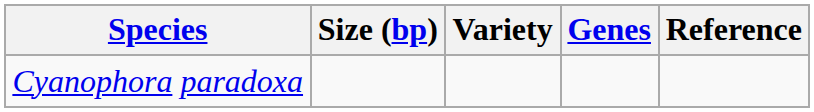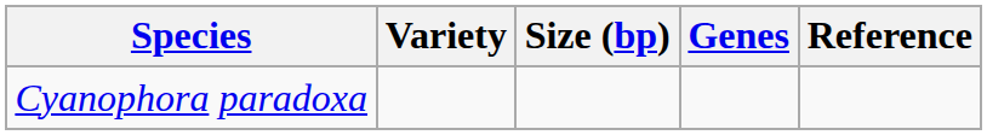 <table class="wikitable sortable">
 <tr>
 <th><a href='#'>Species</a></th>
+<th>Variety</th>
 <th>Size (<a href='#'>bp</a>)</th>
-<th>Variety</th>
 <th><a href='#'>Genes</a></th>
 <th>Reference</th>
 </tr>
 <tr>
 <td><em><a href='#'>Cyanophora</a> <a href='#'>paradoxa</a></em></td>
 <td></td>
 <td></td>
 <td></td>
 <td></td>
 </tr>
 </table>
